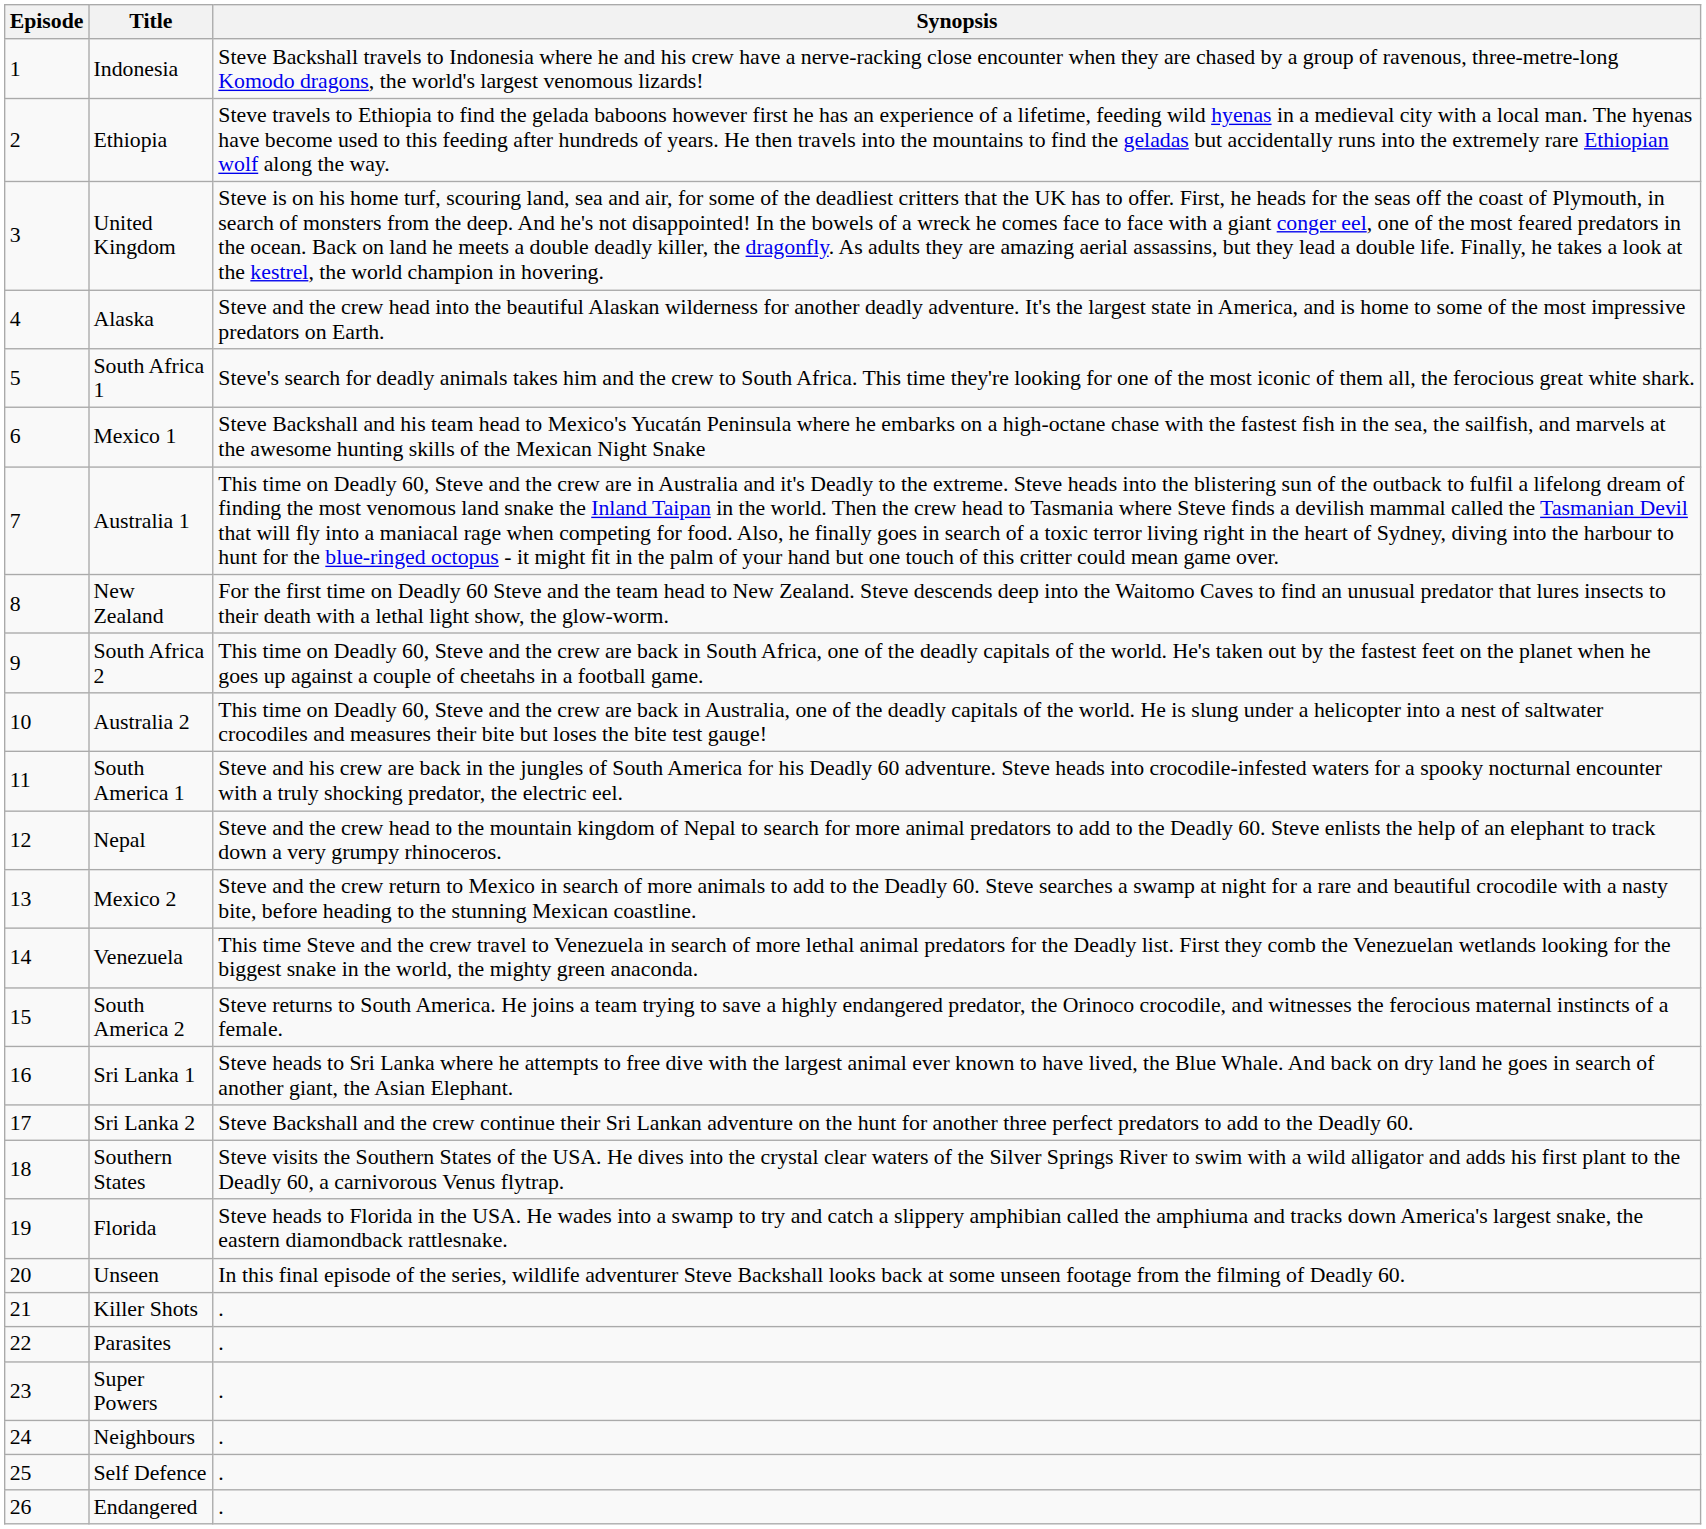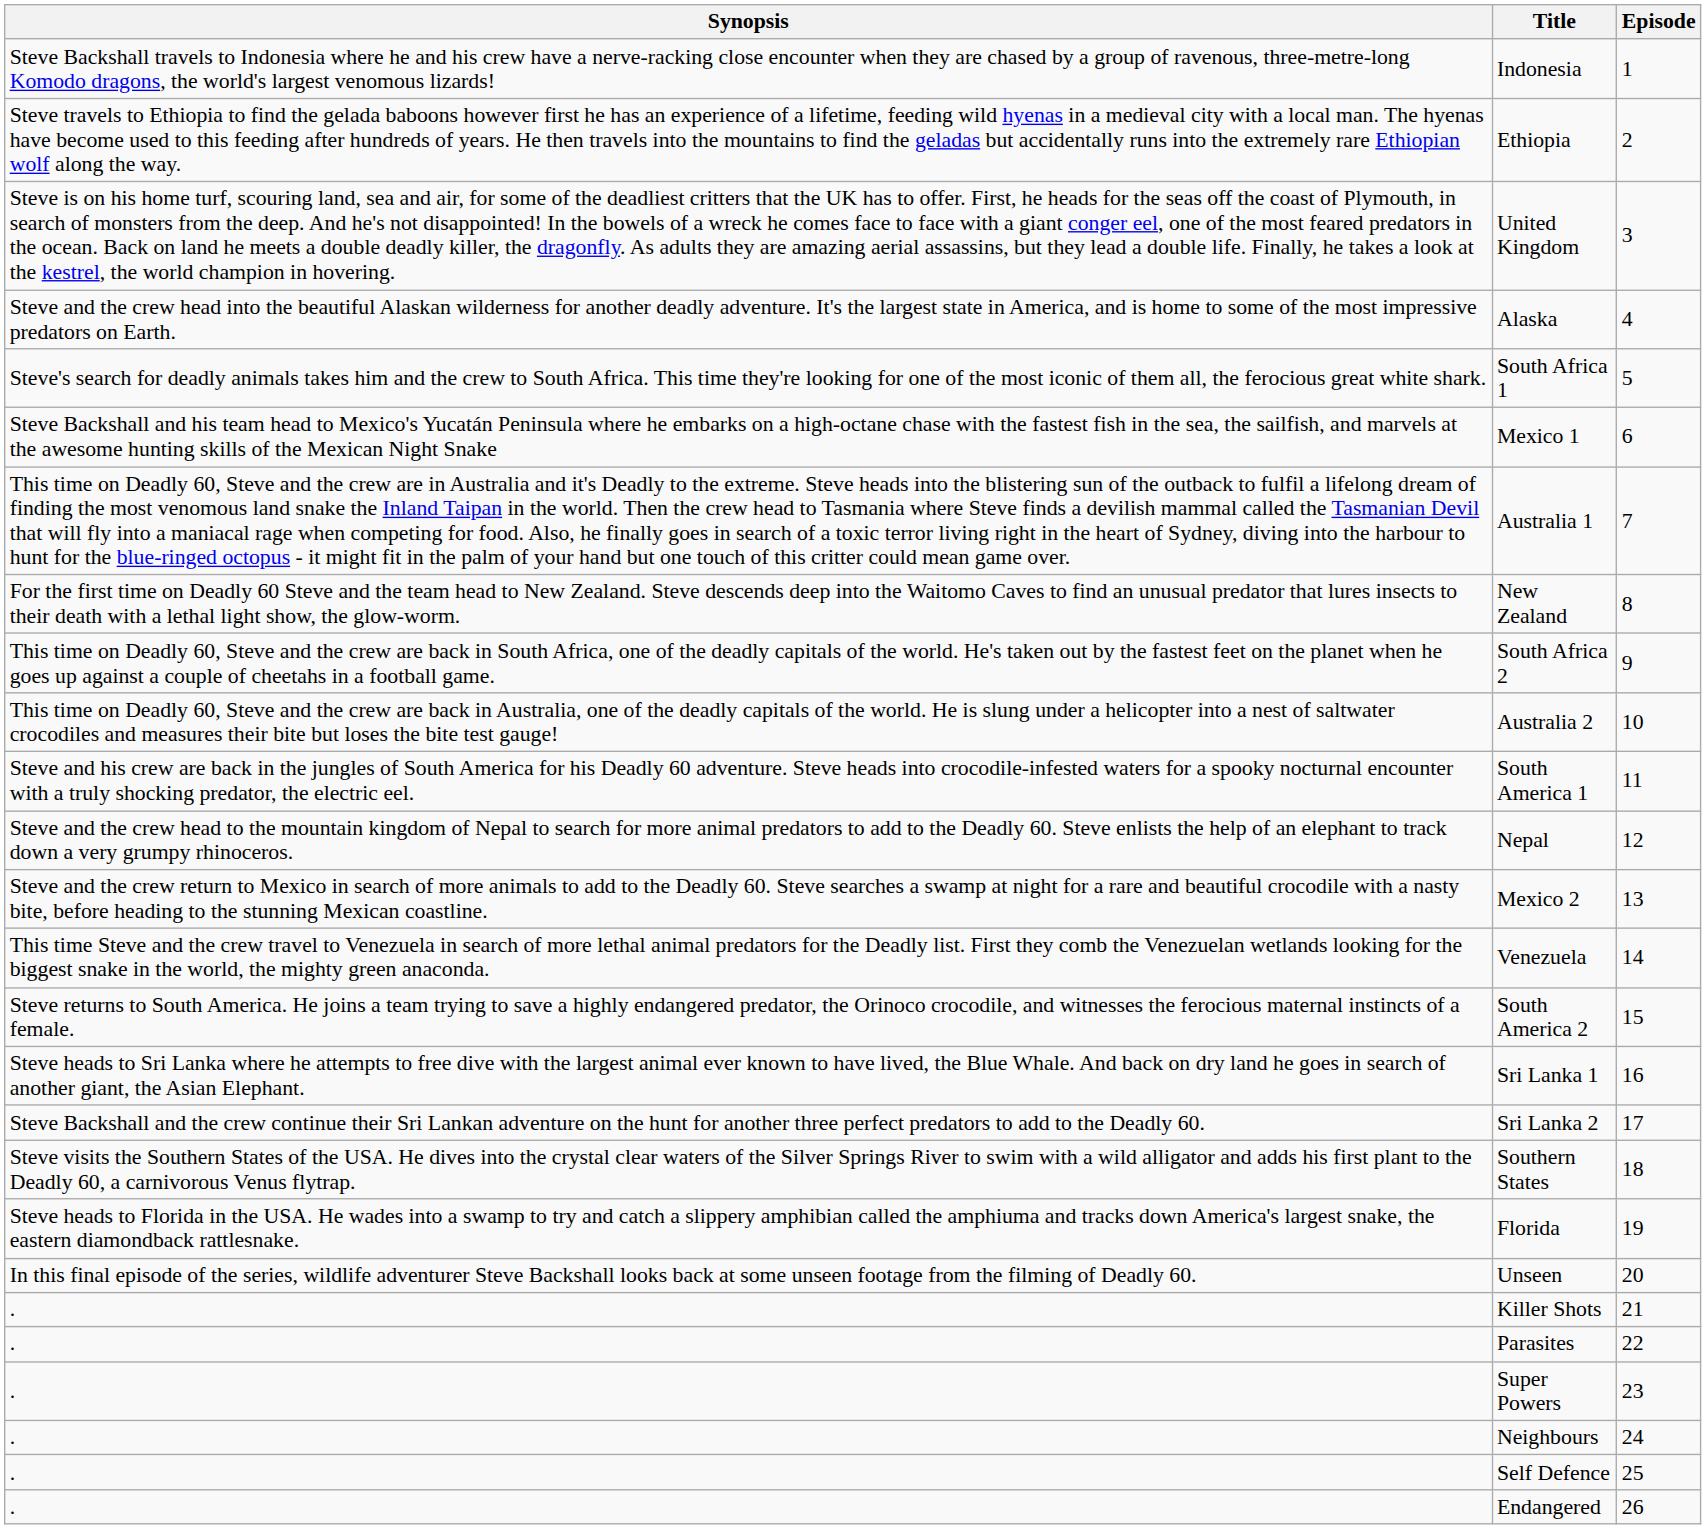 <table class="wikitable">
 <tr>
+<th>Synopsis</th>
+<th>Title</th>
 <th>Episode</th>
-<th>Title</th>
-<th>Synopsis</th>
 </tr>
 <tr>
+<td>Steve Backshall travels to Indonesia where he and his crew have a nerve-racking close encounter when they are chased by a group of ravenous, three-metre-long <a href='#'>Komodo dragons</a>, the world's largest venomous lizards!</td>
+<td>Indonesia</td>
 <td>1</td>
-<td>Indonesia</td>
-<td>Steve Backshall travels to Indonesia where he and his crew have a nerve-racking close encounter when they are chased by a group of ravenous, three-metre-long <a href='#'>Komodo dragons</a>, the world's largest venomous lizards!</td>
 </tr>
 <tr>
+<td>Steve travels to Ethiopia to find the gelada baboons however first he has an experience of a lifetime, feeding wild <a href='#'>hyenas</a> in a medieval city with a local man. The hyenas have become used to this feeding after hundreds of years. He then travels into the mountains to find the <a href='#'>geladas</a> but accidentally runs into the extremely rare <a href='#'>Ethiopian wolf</a> along the way.</td>
+<td>Ethiopia</td>
 <td>2</td>
-<td>Ethiopia</td>
-<td>Steve travels to Ethiopia to find the gelada baboons however first he has an experience of a lifetime, feeding wild <a href='#'>hyenas</a> in a medieval city with a local man. The hyenas have become used to this feeding after hundreds of years. He then travels into the mountains to find the <a href='#'>geladas</a> but accidentally runs into the extremely rare <a href='#'>Ethiopian wolf</a> along the way.</td>
 </tr>
 <tr>
+<td>Steve is on his home turf, scouring land, sea and air, for some of the deadliest critters that the UK has to offer. First, he heads for the seas off the coast of Plymouth, in search of monsters from the deep. And he's not disappointed! In the bowels of a wreck he comes face to face with a giant <a href='#'>conger eel</a>, one of the most feared predators in the ocean. Back on land he meets a double deadly killer, the <a href='#'>dragonfly</a>. As adults they are amazing aerial assassins, but they lead a double life. Finally, he takes a look at the <a href='#'>kestrel</a>, the world champion in hovering.</td>
+<td>United Kingdom</td>
 <td>3</td>
-<td>United Kingdom</td>
-<td>Steve is on his home turf, scouring land, sea and air, for some of the deadliest critters that the UK has to offer. First, he heads for the seas off the coast of Plymouth, in search of monsters from the deep. And he's not disappointed! In the bowels of a wreck he comes face to face with a giant <a href='#'>conger eel</a>, one of the most feared predators in the ocean. Back on land he meets a double deadly killer, the <a href='#'>dragonfly</a>. As adults they are amazing aerial assassins, but they lead a double life. Finally, he takes a look at the <a href='#'>kestrel</a>, the world champion in hovering.</td>
 </tr>
 <tr>
+<td>Steve and the crew head into the beautiful Alaskan wilderness for another deadly adventure. It's the largest state in America, and is home to some of the most impressive predators on Earth.</td>
+<td>Alaska</td>
 <td>4</td>
-<td>Alaska</td>
-<td>Steve and the crew head into the beautiful Alaskan wilderness for another deadly adventure. It's the largest state in America, and is home to some of the most impressive predators on Earth.</td>
 </tr>
 <tr>
+<td>Steve's search for deadly animals takes him and the crew to South Africa. This time they're looking for one of the most iconic of them all, the ferocious great white shark.</td>
+<td>South Africa 1</td>
 <td>5</td>
-<td>South Africa 1</td>
-<td>Steve's search for deadly animals takes him and the crew to South Africa. This time they're looking for one of the most iconic of them all, the ferocious great white shark.</td>
 </tr>
 <tr>
+<td>Steve Backshall and his team head to Mexico's Yucatán Peninsula where he embarks on a high-octane chase with the fastest fish in the sea, the sailfish, and marvels at the awesome hunting skills of the Mexican Night Snake</td>
+<td>Mexico 1</td>
 <td>6</td>
-<td>Mexico 1</td>
-<td>Steve Backshall and his team head to Mexico's Yucatán Peninsula where he embarks on a high-octane chase with the fastest fish in the sea, the sailfish, and marvels at the awesome hunting skills of the Mexican Night Snake</td>
 </tr>
 <tr>
+<td>This time on Deadly 60, Steve and the crew are in Australia and it's Deadly to the extreme. Steve heads into the blistering sun of the outback to fulfil a lifelong dream of finding the most venomous land snake the <a href='#'>Inland Taipan</a> in the world. Then the crew head to Tasmania where Steve finds a devilish mammal called the <a href='#'>Tasmanian Devil</a> that will fly into a maniacal rage when competing for food. Also, he finally goes in search of a toxic terror living right in the heart of Sydney, diving into the harbour to hunt for the <a href='#'>blue-ringed octopus</a> - it might fit in the palm of your hand but one touch of this critter could mean game over.</td>
+<td>Australia 1</td>
 <td>7</td>
-<td>Australia 1</td>
-<td>This time on Deadly 60, Steve and the crew are in Australia and it's Deadly to the extreme. Steve heads into the blistering sun of the outback to fulfil a lifelong dream of finding the most venomous land snake the <a href='#'>Inland Taipan</a> in the world. Then the crew head to Tasmania where Steve finds a devilish mammal called the <a href='#'>Tasmanian Devil</a> that will fly into a maniacal rage when competing for food. Also, he finally goes in search of a toxic terror living right in the heart of Sydney, diving into the harbour to hunt for the <a href='#'>blue-ringed octopus</a> - it might fit in the palm of your hand but one touch of this critter could mean game over.</td>
 </tr>
 <tr>
+<td>For the first time on Deadly 60 Steve and the team head to New Zealand. Steve descends deep into the Waitomo Caves to find an unusual predator that lures insects to their death with a lethal light show, the glow-worm.</td>
+<td>New Zealand</td>
 <td>8</td>
-<td>New Zealand</td>
-<td>For the first time on Deadly 60 Steve and the team head to New Zealand. Steve descends deep into the Waitomo Caves to find an unusual predator that lures insects to their death with a lethal light show, the glow-worm.</td>
 </tr>
 <tr>
+<td>This time on Deadly 60, Steve and the crew are back in South Africa, one of the deadly capitals of the world. He's taken out by the fastest feet on the planet when he goes up against a couple of cheetahs in a football game.</td>
+<td>South Africa 2</td>
 <td>9</td>
-<td>South Africa 2</td>
-<td>This time on Deadly 60, Steve and the crew are back in South Africa, one of the deadly capitals of the world. He's taken out by the fastest feet on the planet when he goes up against a couple of cheetahs in a football game.</td>
 </tr>
 <tr>
+<td>This time on Deadly 60, Steve and the crew are back in Australia, one of the deadly capitals of the world. He is slung under a helicopter into a nest of saltwater crocodiles and measures their bite but loses the bite test gauge!</td>
+<td>Australia 2</td>
 <td>10</td>
-<td>Australia 2</td>
-<td>This time on Deadly 60, Steve and the crew are back in Australia, one of the deadly capitals of the world. He is slung under a helicopter into a nest of saltwater crocodiles and measures their bite but loses the bite test gauge!</td>
 </tr>
 <tr>
+<td>Steve and his crew are back in the jungles of South America for his Deadly 60 adventure. Steve heads into crocodile-infested waters for a spooky nocturnal encounter with a truly shocking predator, the electric eel.</td>
+<td>South America 1</td>
 <td>11</td>
-<td>South America 1</td>
-<td>Steve and his crew are back in the jungles of South America for his Deadly 60 adventure. Steve heads into crocodile-infested waters for a spooky nocturnal encounter with a truly shocking predator, the electric eel.</td>
 </tr>
 <tr>
+<td>Steve and the crew head to the mountain kingdom of Nepal to search for more animal predators to add to the Deadly 60. Steve enlists the help of an elephant to track down a very grumpy rhinoceros.</td>
+<td>Nepal</td>
 <td>12</td>
-<td>Nepal</td>
-<td>Steve and the crew head to the mountain kingdom of Nepal to search for more animal predators to add to the Deadly 60. Steve enlists the help of an elephant to track down a very grumpy rhinoceros.</td>
 </tr>
 <tr>
+<td>Steve and the crew return to Mexico in search of more animals to add to the Deadly 60. Steve searches a swamp at night for a rare and beautiful crocodile with a nasty bite, before heading to the stunning Mexican coastline.</td>
+<td>Mexico 2</td>
 <td>13</td>
-<td>Mexico 2</td>
-<td>Steve and the crew return to Mexico in search of more animals to add to the Deadly 60. Steve searches a swamp at night for a rare and beautiful crocodile with a nasty bite, before heading to the stunning Mexican coastline.</td>
 </tr>
 <tr>
+<td>This time Steve and the crew travel to Venezuela in search of more lethal animal predators for the Deadly list. First they comb the Venezuelan wetlands looking for the biggest snake in the world, the mighty green anaconda.</td>
+<td>Venezuela</td>
 <td>14</td>
-<td>Venezuela</td>
-<td>This time Steve and the crew travel to Venezuela in search of more lethal animal predators for the Deadly list. First they comb the Venezuelan wetlands looking for the biggest snake in the world, the mighty green anaconda.</td>
 </tr>
 <tr>
+<td>Steve returns to South America. He joins a team trying to save a highly endangered predator, the Orinoco crocodile, and witnesses the ferocious maternal instincts of a female.</td>
+<td>South America 2</td>
 <td>15</td>
-<td>South America 2</td>
-<td>Steve returns to South America. He joins a team trying to save a highly endangered predator, the Orinoco crocodile, and witnesses the ferocious maternal instincts of a female.</td>
 </tr>
 <tr>
+<td>Steve heads to Sri Lanka where he attempts to free dive with the largest animal ever known to have lived, the Blue Whale. And back on dry land he goes in search of another giant, the Asian Elephant.</td>
+<td>Sri Lanka 1</td>
 <td>16</td>
-<td>Sri Lanka 1</td>
-<td>Steve heads to Sri Lanka where he attempts to free dive with the largest animal ever known to have lived, the Blue Whale. And back on dry land he goes in search of another giant, the Asian Elephant.</td>
 </tr>
 <tr>
+<td>Steve Backshall and the crew continue their Sri Lankan adventure on the hunt for another three perfect predators to add to the Deadly 60.</td>
+<td>Sri Lanka 2</td>
 <td>17</td>
-<td>Sri Lanka 2</td>
-<td>Steve Backshall and the crew continue their Sri Lankan adventure on the hunt for another three perfect predators to add to the Deadly 60.</td>
 </tr>
 <tr>
+<td>Steve visits the Southern States of the USA. He dives into the crystal clear waters of the Silver Springs River to swim with a wild alligator and adds his first plant to the Deadly 60, a carnivorous Venus flytrap.</td>
+<td>Southern States</td>
 <td>18</td>
-<td>Southern States</td>
-<td>Steve visits the Southern States of the USA. He dives into the crystal clear waters of the Silver Springs River to swim with a wild alligator and adds his first plant to the Deadly 60, a carnivorous Venus flytrap.</td>
 </tr>
 <tr>
+<td>Steve heads to Florida in the USA. He wades into a swamp to try and catch a slippery amphibian called the amphiuma and tracks down America's largest snake, the eastern diamondback rattlesnake.</td>
+<td>Florida</td>
 <td>19</td>
-<td>Florida</td>
-<td>Steve heads to Florida in the USA. He wades into a swamp to try and catch a slippery amphibian called the amphiuma and tracks down America's largest snake, the eastern diamondback rattlesnake.</td>
 </tr>
 <tr>
+<td>In this final episode of the series, wildlife adventurer Steve Backshall looks back at some unseen footage from the filming of Deadly 60.</td>
+<td>Unseen</td>
 <td>20</td>
-<td>Unseen</td>
-<td>In this final episode of the series, wildlife adventurer Steve Backshall looks back at some unseen footage from the filming of Deadly 60.</td>
 </tr>
 <tr>
+<td>.</td>
+<td>Killer Shots</td>
 <td>21</td>
-<td>Killer Shots</td>
-<td>.</td>
 </tr>
 <tr>
+<td>.</td>
+<td>Parasites</td>
 <td>22</td>
-<td>Parasites</td>
-<td>.</td>
 </tr>
 <tr>
+<td>.</td>
+<td>Super Powers</td>
 <td>23</td>
-<td>Super Powers</td>
-<td>.</td>
 </tr>
 <tr>
+<td>.</td>
+<td>Neighbours</td>
 <td>24</td>
-<td>Neighbours</td>
-<td>.</td>
 </tr>
 <tr>
+<td>.</td>
+<td>Self Defence</td>
 <td>25</td>
-<td>Self Defence</td>
-<td>.</td>
 </tr>
 <tr>
+<td>.</td>
+<td>Endangered</td>
 <td>26</td>
-<td>Endangered</td>
-<td>.</td>
 </tr>
 </table>
